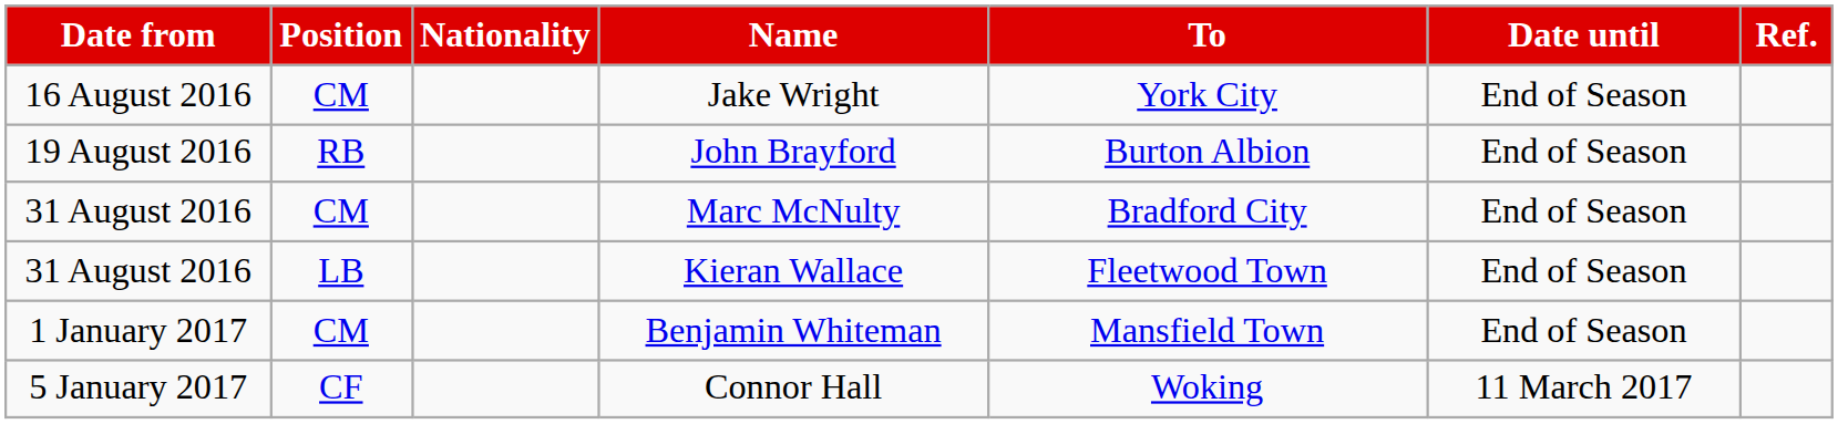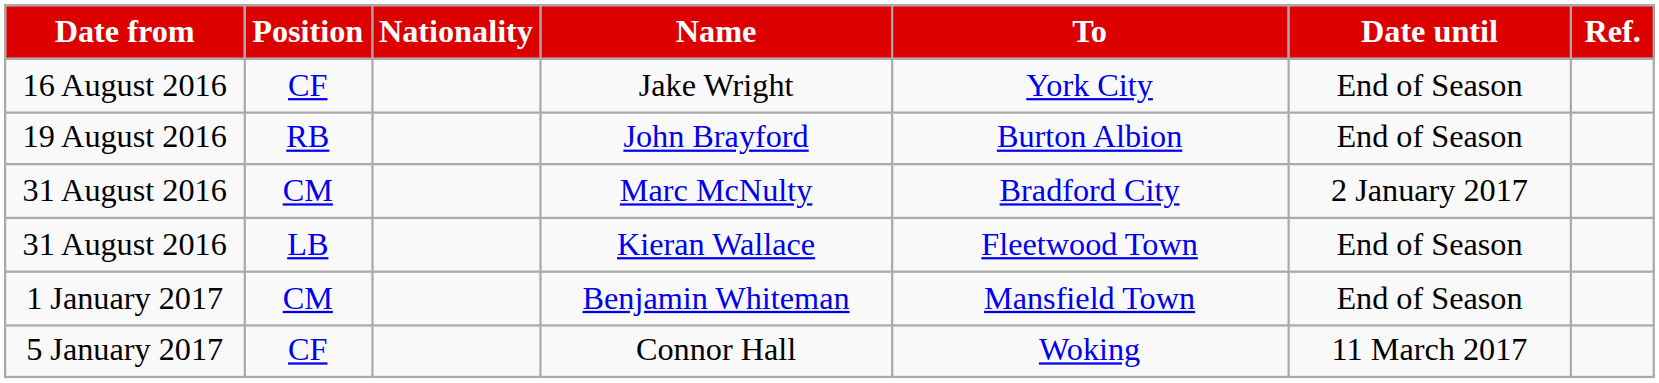 <table class="wikitable"  style="text-align:center; font-size:90%; ">
 <tr>
 <th style="background:#DD0000; color:white; width:100px;">Date from</th>
 <th style="background:#DD0000; color:white; width:50px;">Position</th>
 <th style="background:#DD0000; color:white; width:50px;">Nationality</th>
 <th style="background:#DD0000; color:white; width:150px;">Name</th>
 <th style="background:#DD0000; color:white; width:170px;">To</th>
 <th style="background:#DD0000; color:white; width:120px;">Date until</th>
 <th style="background:#DD0000; color:white; width:30px;">Ref.</th>
 </tr>
 <tr>
 <td>16 August 2016</td>
-<td><a href='#'>CM</a></td>
+<td><a href='#'>CF</a></td>
 <td></td>
 <td>Jake Wright</td>
 <td><a href='#'>York City</a></td>
 <td>End of Season</td>
 <td></td>
 </tr>
 <tr>
 <td>19 August 2016</td>
 <td><a href='#'>RB</a></td>
 <td></td>
 <td><a href='#'>John Brayford</a></td>
 <td><a href='#'>Burton Albion</a></td>
 <td>End of Season</td>
 <td></td>
 </tr>
 <tr>
 <td>31 August 2016</td>
 <td><a href='#'>CM</a></td>
 <td></td>
 <td><a href='#'>Marc McNulty</a></td>
 <td><a href='#'>Bradford City</a></td>
-<td>End of Season</td>
+<td>2 January 2017 </td>
 <td></td>
 </tr>
 <tr>
 <td>31 August 2016</td>
 <td><a href='#'>LB</a></td>
 <td></td>
 <td><a href='#'>Kieran Wallace</a></td>
 <td><a href='#'>Fleetwood Town</a></td>
 <td>End of Season</td>
 <td></td>
 </tr>
 <tr>
 <td>1 January 2017</td>
 <td><a href='#'>CM</a></td>
 <td></td>
 <td><a href='#'>Benjamin Whiteman</a></td>
 <td><a href='#'>Mansfield Town</a></td>
 <td>End of Season</td>
 <td></td>
 </tr>
 <tr>
 <td>5 January 2017</td>
 <td><a href='#'>CF</a></td>
 <td></td>
 <td>Connor Hall</td>
 <td><a href='#'>Woking</a></td>
 <td>11 March 2017 </td>
 <td></td>
 </tr>
 </table>
